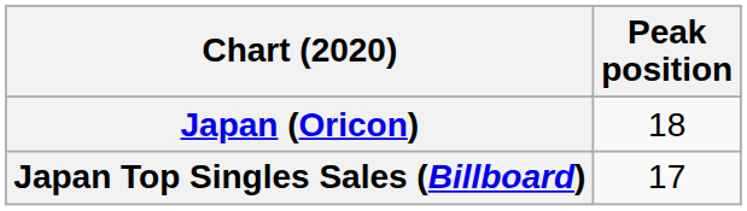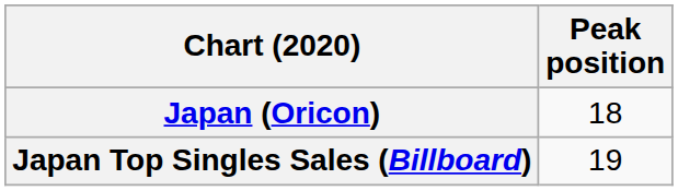 <table class="wikitable sortable plainrowheaders">
 <tr>
 <th scope="col">Chart (2020)</th>
 <th scope="col">Peak<br>position</th>
 </tr>
 <tr>
 <th scope="row"><a href='#'>Japan</a> (<a href='#'>Oricon</a>)</th>
 <td align="center">18</td>
 </tr>
 <tr>
 <th scope="row">Japan Top Singles Sales (<em><a href='#'>Billboard</a></em>)</th>
-<td align="center">17</td>
+<td align="center">19</td>
 </tr>
 </table>
